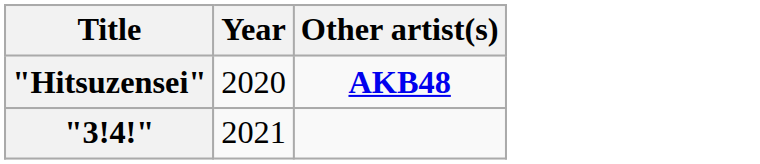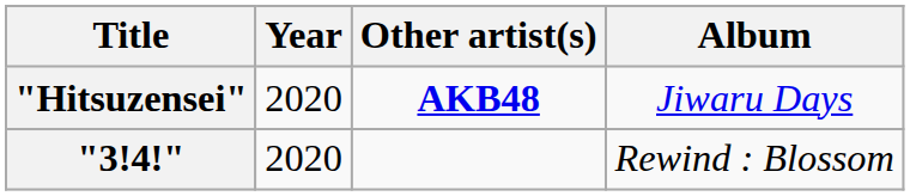 <table class="wikitable plainrowheaders" style="text-align:center;">
 <tr>
 <th scope="col">Title</th>
 <th scope="col">Year</th>
 <th scope="col">Other artist(s)</th>
+<th scope="col">Album</th>
 </tr>
 <tr>
 <th scope="row">"Hitsuzensei"  <br></th>
 <td>2020</td>
 <td><strong><a href='#'>AKB48</a></strong></td>
+<td><em><a href='#'>Jiwaru Days</a></em></td>
 </tr>
 <tr>
 <th scope="row">"3!4!" <br></th>
-<td>2021</td>
+<td>2020</td>
 <td></td>
+<td><em>Rewind : Blossom</em></td>
 </tr>
 </table>
